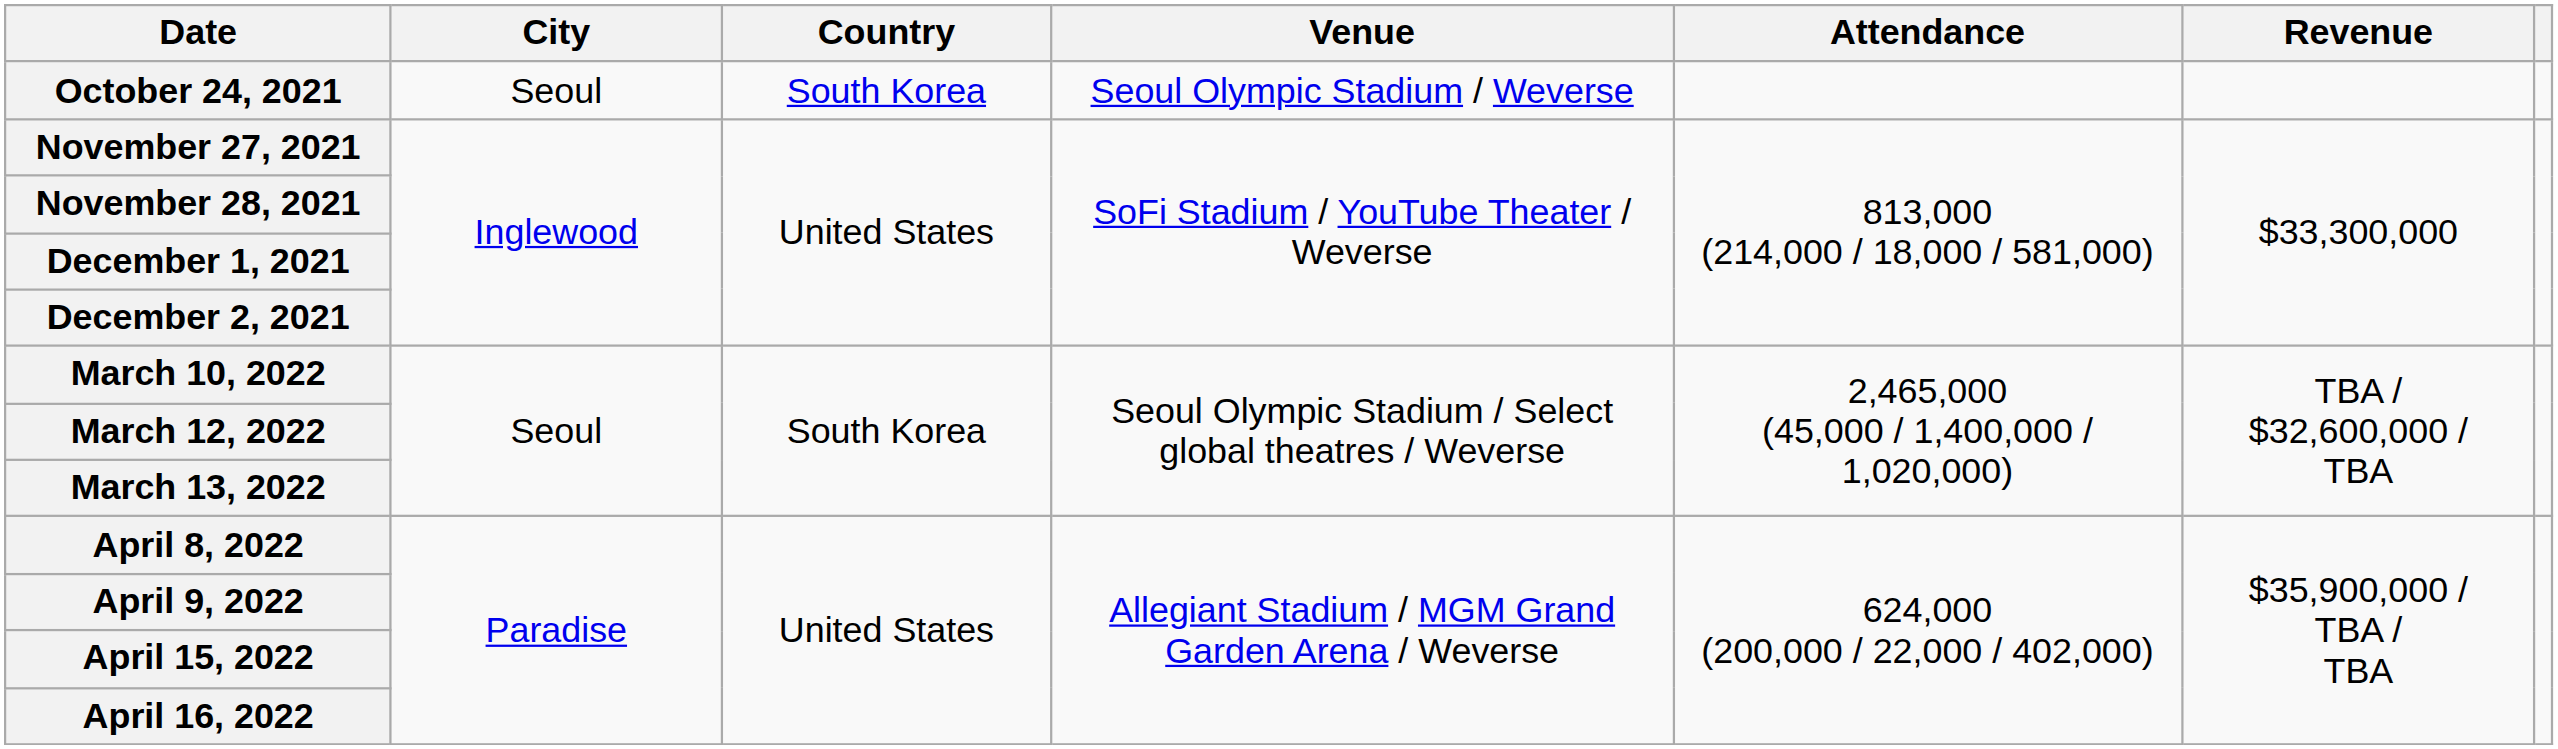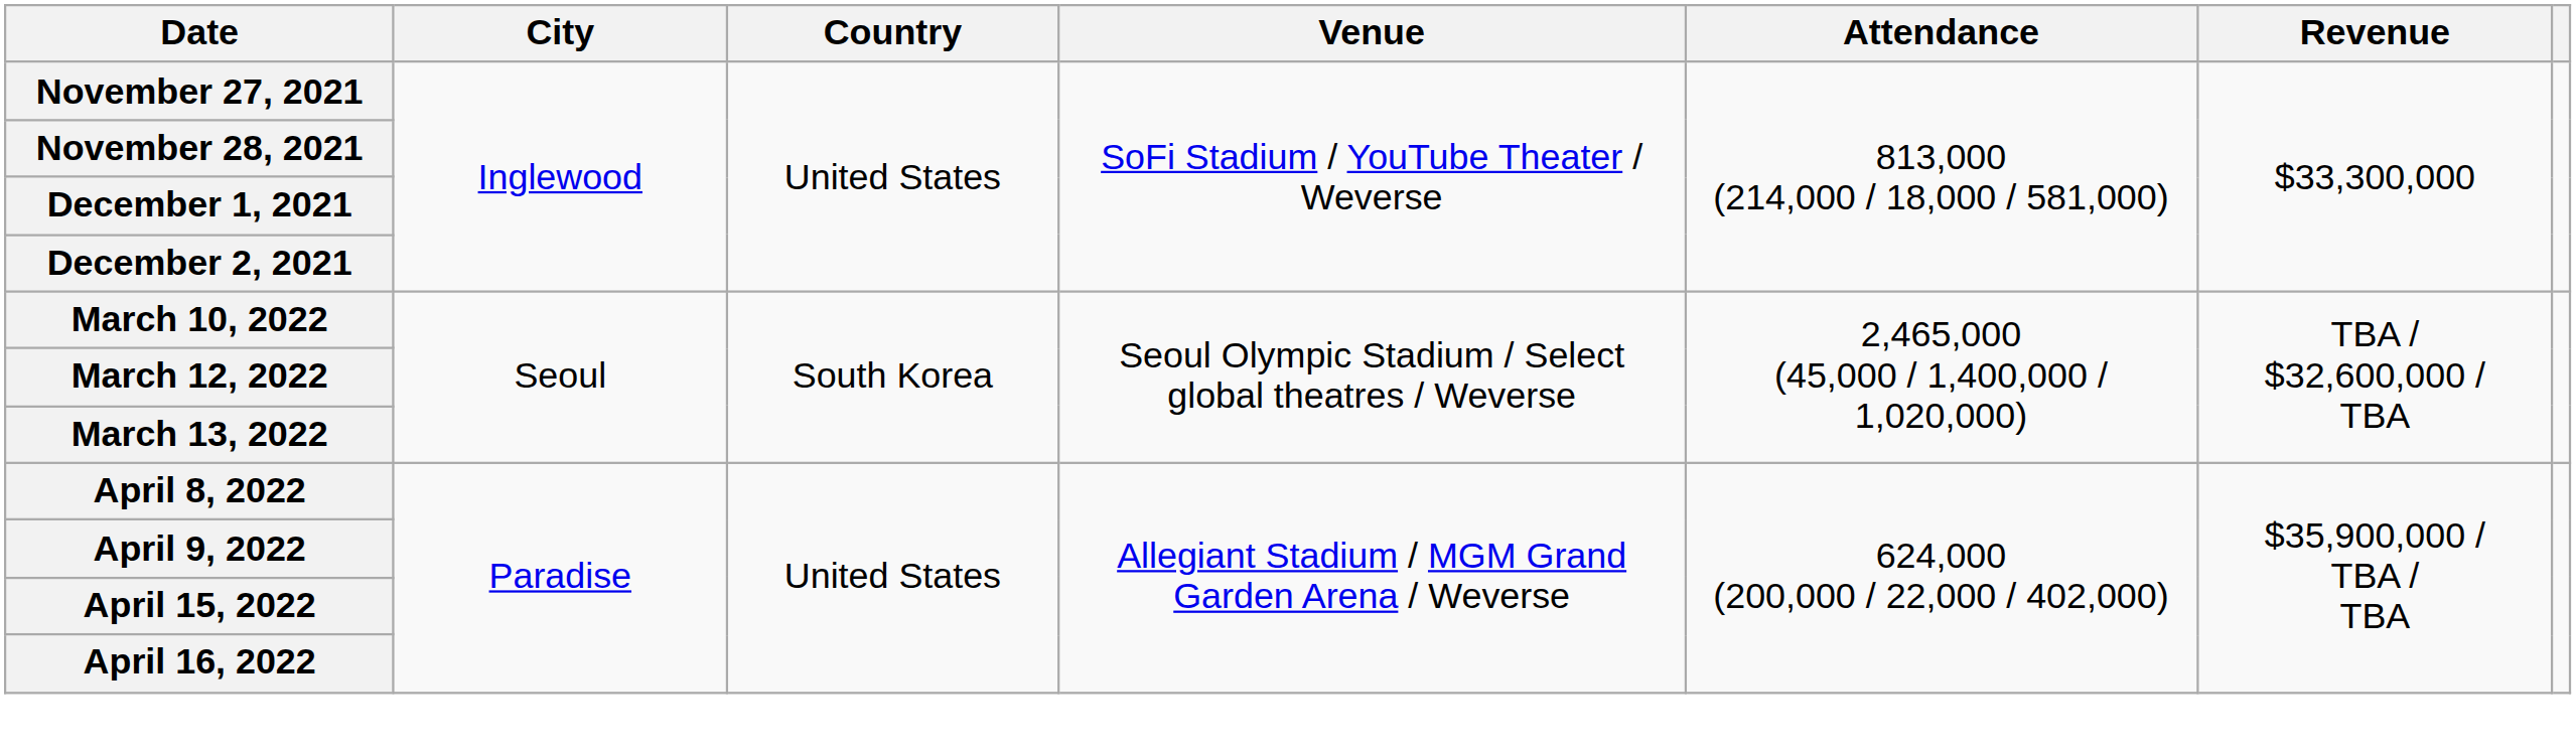 <table class="wikitable plainrowheaders" style="text-align:center;">
 <tr>
 <th scope="col" width="165">Date</th>
 <th scope="col" width="140">City</th>
 <th scope="col" width="140">Country</th>
 <th scope="col" width="270">Venue</th>
 <th scope="col" width="220">Attendance</th>
 <th scope="col" width="150">Revenue</th>
 <th scope="col" class="unsortable"></th>
-</tr>
-<tr>
-<th scope="row" style="text-align:center;">October 24, 2021</th>
-<td>Seoul</td>
-<td><a href='#'>South Korea</a></td>
-<td><a href='#'>Seoul Olympic Stadium</a> / <a href='#'>Weverse</a></td>
-<td></td>
-<td></td>
-<td></td>
 </tr>
 <tr>
 <th scope="row" style="text-align:center;">November 27, 2021</th>
 <td rowspan="4"><a href='#'>Inglewood</a></td>
 <td rowspan="4">United States</td>
 <td rowspan="4"><a href='#'>SoFi Stadium</a> / <a href='#'>YouTube Theater</a> / Weverse</td>
 <td rowspan="4">813,000<br>(214,000 / 18,000 / 581,000)</td>
 <td rowspan="4">$33,300,000</td>
 <td rowspan="4"></td>
 </tr>
 <tr>
 <th scope="row" style="text-align:center;">November 28, 2021</th>
 </tr>
 <tr>
 <th scope="row" style="text-align:center;">December 1, 2021</th>
 </tr>
 <tr>
 <th scope="row" style="text-align:center;">December 2, 2021</th>
 </tr>
 <tr>
 <th scope="row" style="text-align:center;">March 10, 2022</th>
 <td rowspan="3">Seoul</td>
 <td rowspan="3">South Korea</td>
 <td rowspan="3">Seoul Olympic Stadium / Select global theatres / Weverse</td>
 <td rowspan="3">2,465,000<br>(45,000 / 1,400,000 / 1,020,000)</td>
 <td rowspan="3">TBA /<br>$32,600,000 /<br>TBA</td>
 <td rowspan="3"></td>
 </tr>
 <tr>
 <th scope="row" style="text-align:center;">March 12, 2022</th>
 </tr>
 <tr>
 <th scope="row" style="text-align:center;">March 13, 2022</th>
 </tr>
 <tr>
 <th scope="row" style="text-align:center;">April 8, 2022</th>
 <td rowspan="4"><a href='#'>Paradise</a></td>
 <td rowspan="4">United States</td>
 <td rowspan="4"><a href='#'>Allegiant Stadium</a> / <a href='#'>MGM Grand Garden Arena</a> / Weverse</td>
 <td rowspan="4">624,000<br>(200,000 / 22,000 / 402,000)</td>
 <td rowspan="4">$35,900,000 /<br>TBA /<br>TBA</td>
 <td rowspan="4"></td>
 </tr>
 <tr>
 <th scope="row" style="text-align:center;">April 9, 2022</th>
 </tr>
 <tr>
 <th scope="row" style="text-align:center;">April 15, 2022</th>
 </tr>
 <tr>
 <th scope="row" style="text-align:center;">April 16, 2022</th>
 </tr>
 </table>
